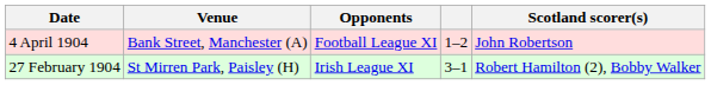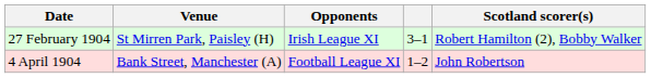 <table class="wikitable">
 <tr>
 <th>Date</th>
 <th>Venue</th>
 <th>Opponents</th>
 <th></th>
 <th>Scotland scorer(s)</th>
 </tr>
+<tr bgcolor=#ddffdd>
+<td>27 February 1904</td>
+<td><a href='#'>St Mirren Park</a>, <a href='#'>Paisley</a> (H)</td>
+<td> <a href='#'>Irish League XI</a></td>
+<td align=center>3–1</td>
+<td><a href='#'>Robert Hamilton</a> (2), <a href='#'>Bobby Walker</a></td>
+</tr>
 <tr bgcolor=#ffdddd>
 <td>4 April 1904</td>
 <td><a href='#'>Bank Street</a>, <a href='#'>Manchester</a> (A)</td>
 <td> <a href='#'>Football League XI</a></td>
 <td align=center>1–2</td>
 <td><a href='#'>John Robertson</a></td>
 </tr>
-<tr bgcolor=#ddffdd>
-<td>27 February 1904</td>
-<td><a href='#'>St Mirren Park</a>, <a href='#'>Paisley</a> (H)</td>
-<td> <a href='#'>Irish League XI</a></td>
-<td align=center>3–1</td>
-<td><a href='#'>Robert Hamilton</a> (2), <a href='#'>Bobby Walker</a></td>
-</tr>
 </table>
